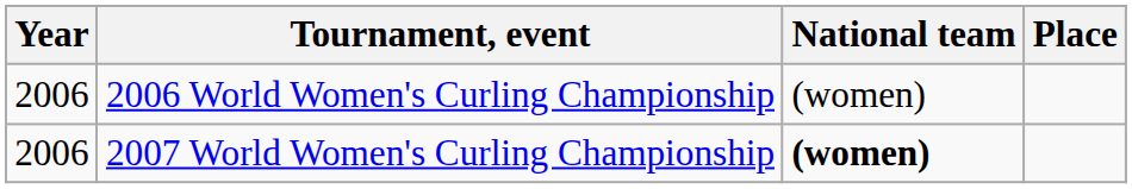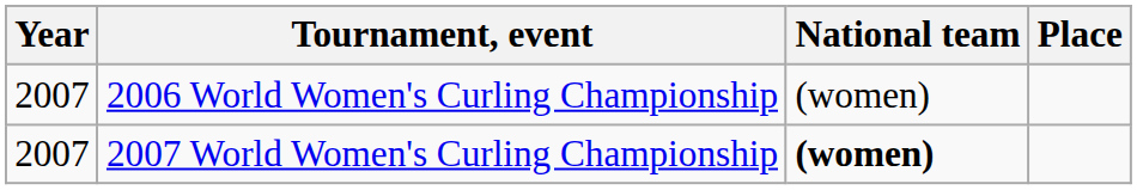 <table class="wikitable">
 <tr>
 <th scope="col">Year</th>
 <th scope="col">Tournament, event</th>
 <th scope="col">National team</th>
 <th scope="col">Place</th>
 </tr>
 <tr>
-<td>2006</td>
+<td>2007</td>
 <td><a href='#'>2006 World Women's Curling Championship</a></td>
 <td> (women)</td>
 <td></td>
 </tr>
 <tr>
-<td>2006</td>
+<td>2007</td>
 <td><a href='#'>2007 World Women's Curling Championship</a></td>
 <td><strong> (women)</strong></td>
 <td></td>
 </tr>
 </table>
